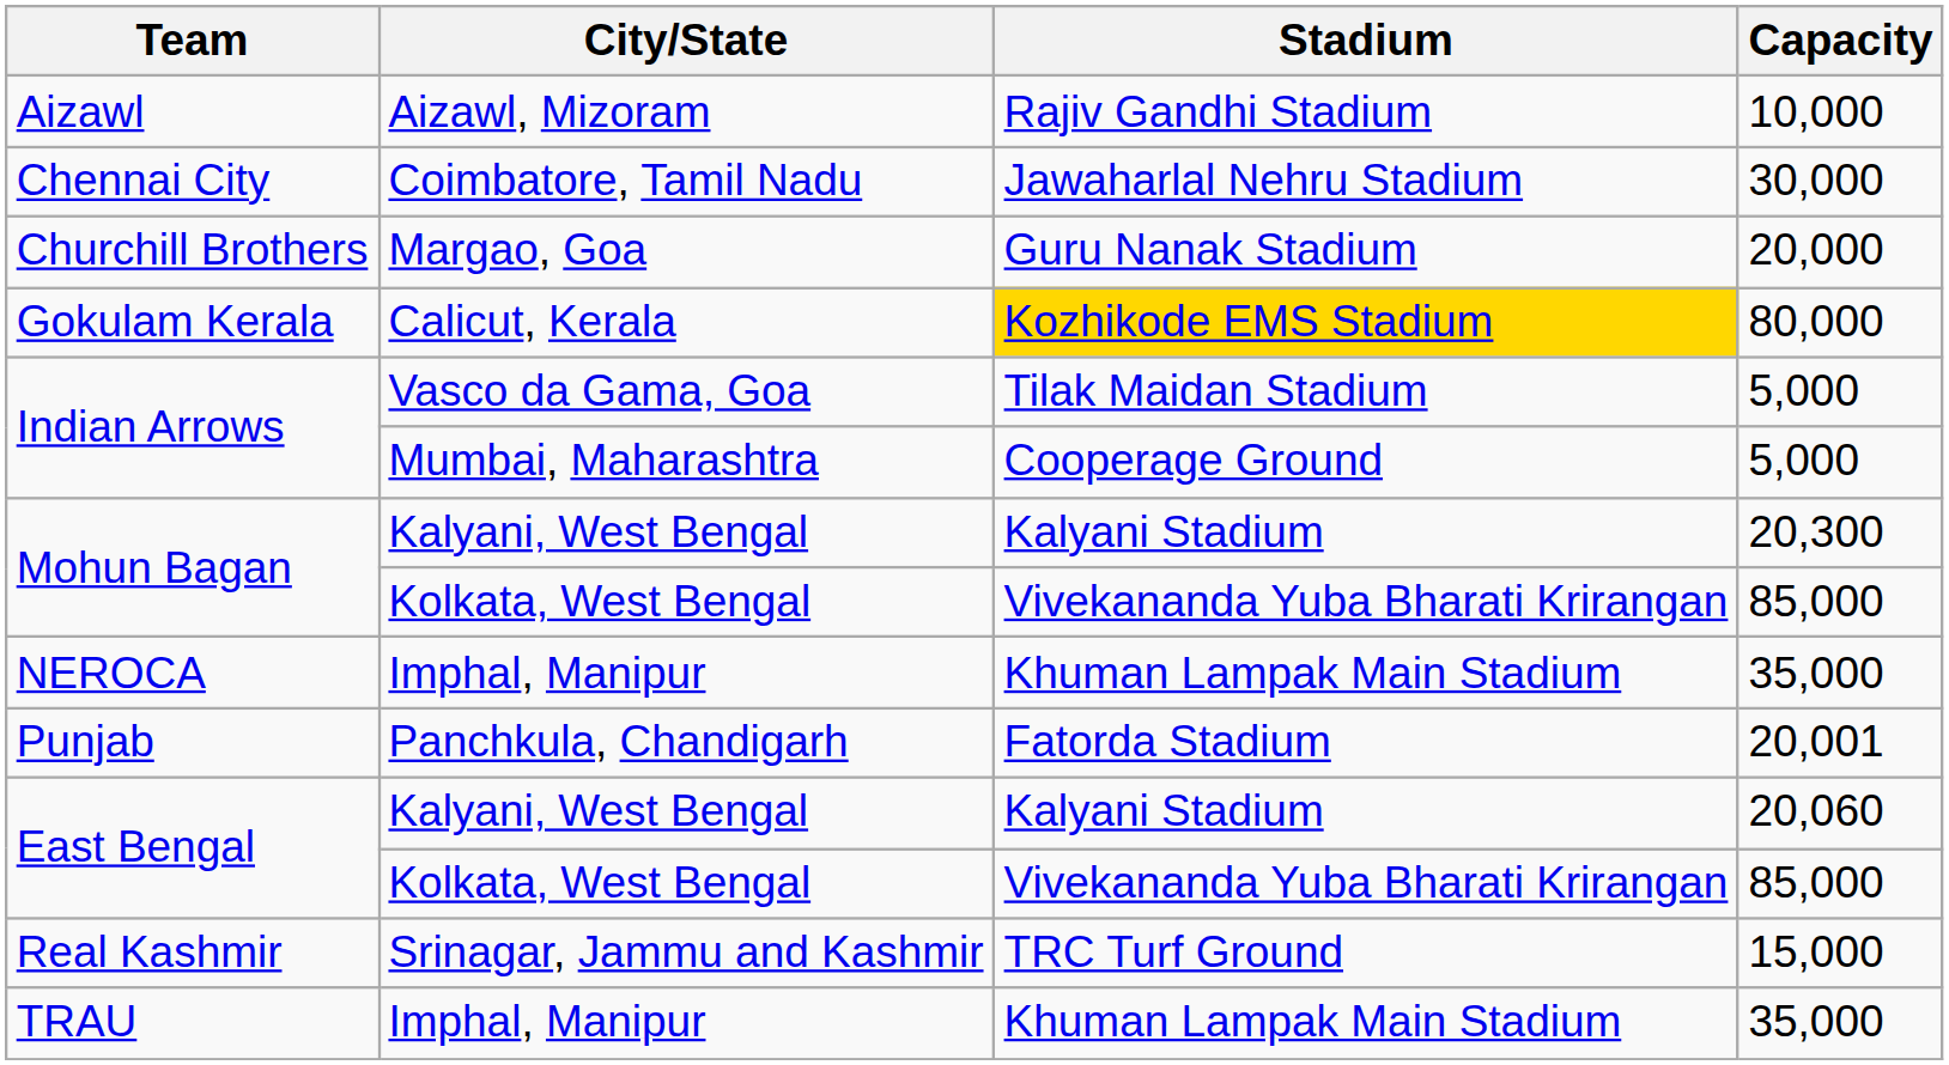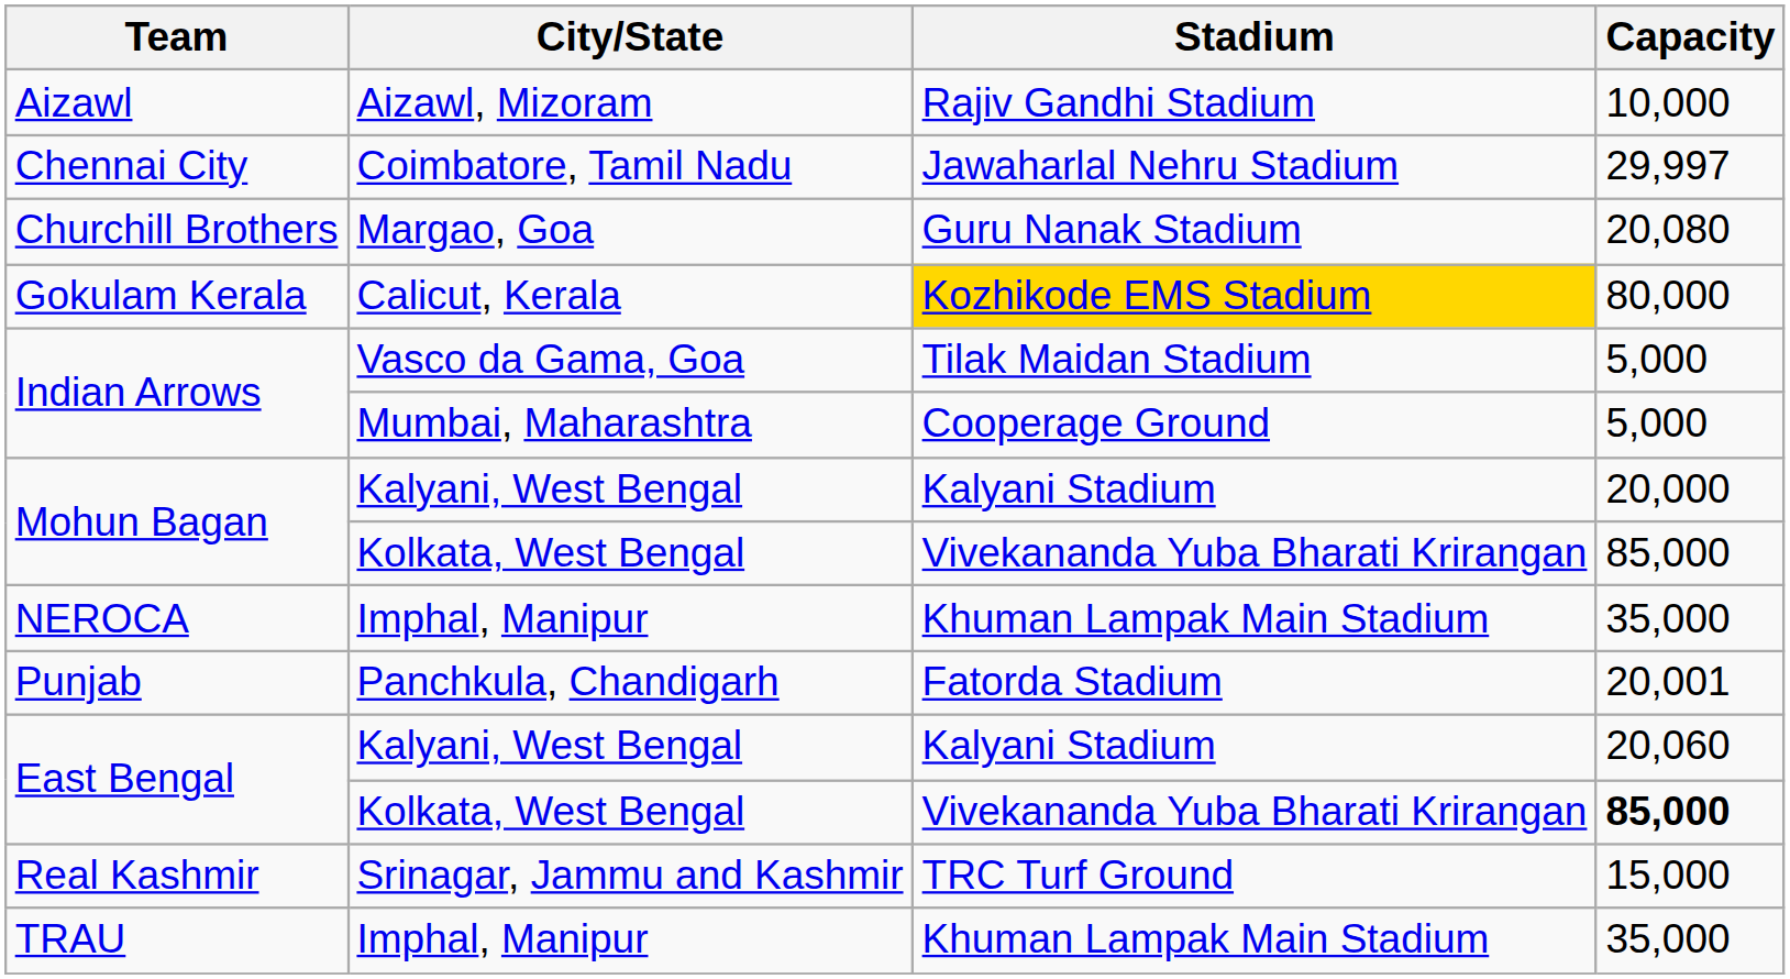 <table class="wikitable sortable">
 <tr>
 <th>Team</th>
 <th>City/State</th>
 <th>Stadium</th>
 <th>Capacity</th>
 </tr>
 <tr>
 <td><a href='#'>Aizawl</a></td>
 <td><a href='#'>Aizawl</a>, <a href='#'>Mizoram</a></td>
 <td><a href='#'>Rajiv Gandhi Stadium</a></td>
 <td>10,000</td>
 </tr>
 <tr>
 <td><a href='#'>Chennai City</a></td>
 <td><a href='#'>Coimbatore</a>, <a href='#'>Tamil Nadu</a></td>
 <td><a href='#'>Jawaharlal Nehru Stadium</a></td>
-<td>30,000</td>
+<td>29,997</td>
 </tr>
 <tr>
 <td><a href='#'>Churchill Brothers</a></td>
 <td><a href='#'>Margao</a>, <a href='#'>Goa</a></td>
 <td><a href='#'>Guru Nanak Stadium</a></td>
-<td>20,000</td>
+<td>20,080</td>
 </tr>
 <tr>
 <td><a href='#'>Gokulam Kerala</a></td>
 <td><a href='#'>Calicut</a>, <a href='#'>Kerala</a></td>
 <td style="background: gold;"><a href='#'>Kozhikode EMS Stadium</a></td>
 <td>80,000</td>
 </tr>
 <tr>
 <td rowspan="2"><a href='#'>Indian Arrows</a></td>
 <td><a href='#'>Vasco da Gama, Goa</a></td>
 <td><a href='#'>Tilak Maidan Stadium</a></td>
 <td>5,000</td>
 </tr>
 <tr>
 <td><a href='#'>Mumbai</a>, <a href='#'>Maharashtra</a></td>
 <td><a href='#'>Cooperage Ground</a></td>
 <td>5,000</td>
 </tr>
 <tr>
 <td rowspan="2"><a href='#'>Mohun Bagan</a></td>
 <td><a href='#'>Kalyani, West Bengal</a></td>
 <td><a href='#'>Kalyani Stadium</a></td>
-<td>20,300</td>
+<td>20,000</td>
 </tr>
 <tr>
 <td><a href='#'>Kolkata, West Bengal</a></td>
 <td><a href='#'>Vivekananda Yuba Bharati Krirangan</a></td>
 <td>85,000</td>
 </tr>
 <tr>
 <td><a href='#'>NEROCA</a></td>
 <td><a href='#'>Imphal</a>, <a href='#'>Manipur</a></td>
 <td><a href='#'>Khuman Lampak Main Stadium</a></td>
 <td>35,000</td>
 </tr>
 <tr>
 <td><a href='#'>Punjab</a></td>
 <td><a href='#'>Panchkula</a>, <a href='#'>Chandigarh</a></td>
 <td><a href='#'>Fatorda Stadium</a></td>
 <td>20,001</td>
 </tr>
 <tr>
 <td rowspan="2"><a href='#'>East Bengal</a></td>
 <td><a href='#'>Kalyani, West Bengal</a></td>
 <td><a href='#'>Kalyani Stadium</a></td>
 <td>20,060</td>
 </tr>
 <tr>
 <td><a href='#'>Kolkata, West Bengal</a></td>
 <td><a href='#'>Vivekananda Yuba Bharati Krirangan</a></td>
-<td>85,000</td>
+<td><strong>85,000</strong></td>
 </tr>
 <tr>
 <td><a href='#'>Real Kashmir</a></td>
 <td><a href='#'>Srinagar</a>, <a href='#'>Jammu and Kashmir</a></td>
 <td><a href='#'>TRC Turf Ground</a></td>
 <td>15,000</td>
 </tr>
 <tr>
 <td><a href='#'>TRAU</a></td>
 <td><a href='#'>Imphal</a>, <a href='#'>Manipur</a></td>
 <td><a href='#'>Khuman Lampak Main Stadium</a></td>
 <td>35,000</td>
 </tr>
 </table>
